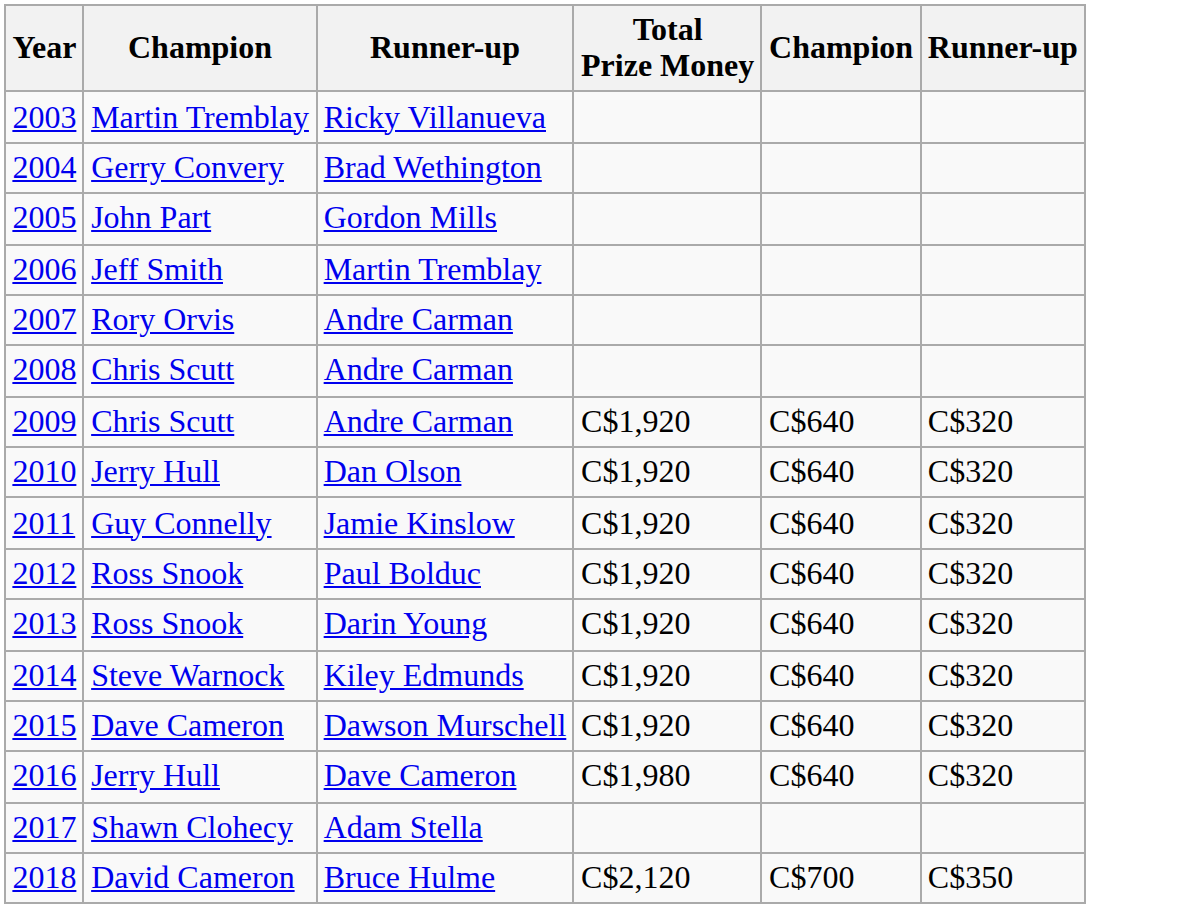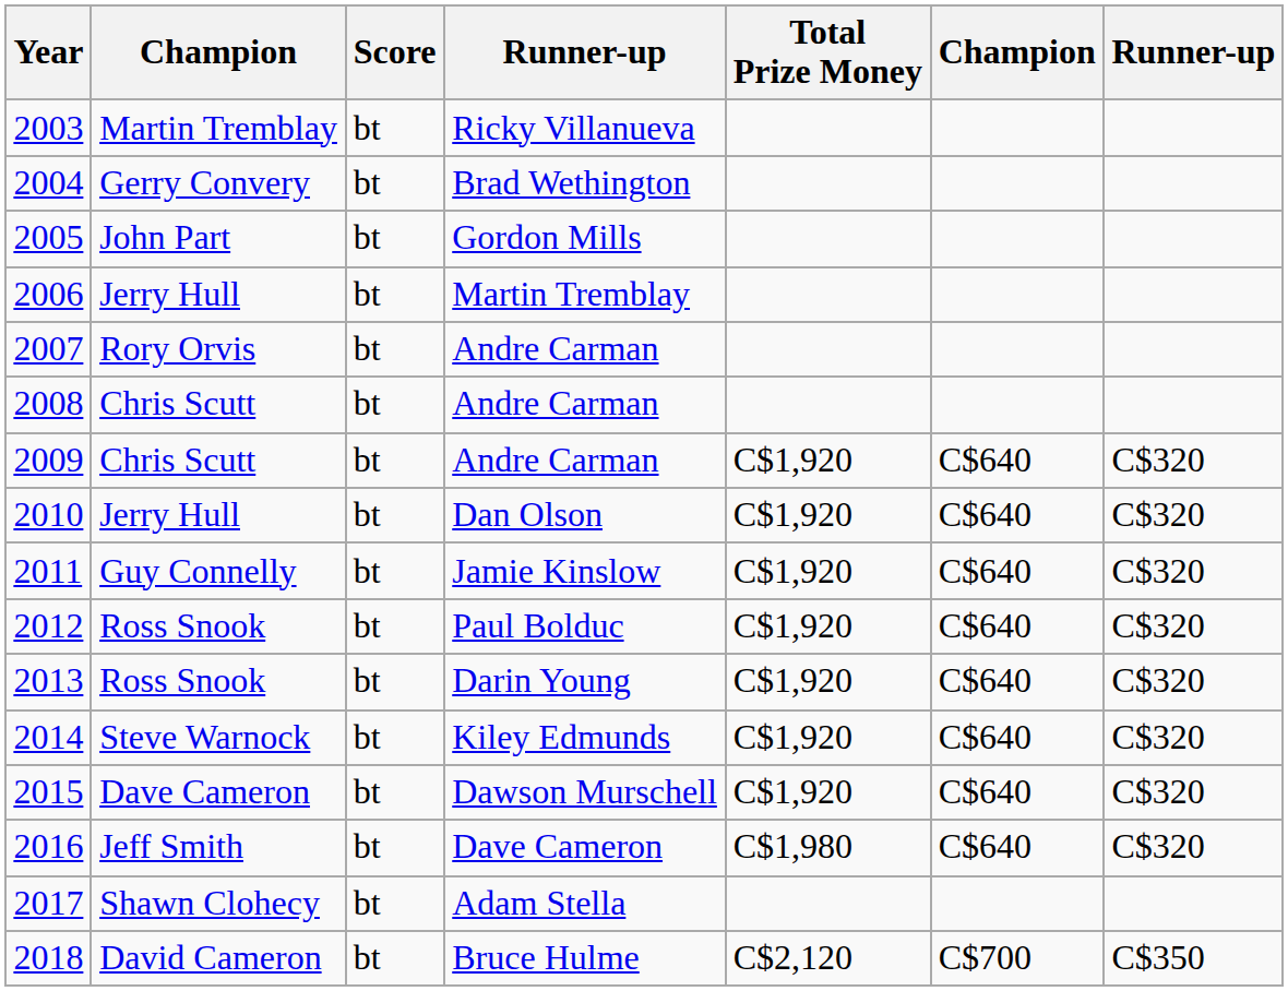 <table class="wikitable">
 <tr>
 <th>Year</th>
 <th>Champion</th>
+<th>Score</th>
 <th>Runner-up</th>
 <th>Total<br>Prize Money</th>
 <th>Champion</th>
 <th>Runner-up</th>
 </tr>
 <tr>
 <td><a href='#'>2003</a></td>
 <td> <a href='#'>Martin Tremblay</a></td>
+<td>bt</td>
 <td> <a href='#'>Ricky Villanueva</a></td>
 <td></td>
 <td></td>
 <td></td>
 </tr>
 <tr>
 <td><a href='#'>2004</a></td>
 <td> <a href='#'>Gerry Convery</a></td>
+<td>bt</td>
 <td> <a href='#'>Brad Wethington</a></td>
 <td></td>
 <td></td>
 <td></td>
 </tr>
 <tr>
 <td><a href='#'>2005</a></td>
 <td> <a href='#'>John Part</a></td>
+<td>bt</td>
 <td> <a href='#'>Gordon Mills</a></td>
 <td></td>
 <td></td>
 <td></td>
 </tr>
 <tr>
 <td><a href='#'>2006</a></td>
-<td> <a href='#'>Jeff Smith</a></td>
+<td> <a href='#'>Jerry Hull</a></td>
+<td>bt</td>
 <td> <a href='#'>Martin Tremblay</a></td>
 <td></td>
 <td></td>
 <td></td>
 </tr>
 <tr>
 <td><a href='#'>2007</a></td>
 <td> <a href='#'>Rory Orvis</a></td>
+<td>bt</td>
 <td> <a href='#'>Andre Carman</a></td>
 <td></td>
 <td></td>
 <td></td>
 </tr>
 <tr>
 <td><a href='#'>2008</a></td>
 <td> <a href='#'>Chris Scutt</a></td>
+<td>bt</td>
 <td> <a href='#'>Andre Carman</a></td>
 <td></td>
 <td></td>
 <td></td>
 </tr>
 <tr>
 <td><a href='#'>2009</a></td>
 <td> <a href='#'>Chris Scutt</a></td>
+<td>bt</td>
 <td> <a href='#'>Andre Carman</a></td>
 <td>C$1,920</td>
 <td>C$640</td>
 <td>C$320</td>
 </tr>
 <tr>
 <td><a href='#'>2010</a></td>
 <td> <a href='#'>Jerry Hull</a></td>
+<td>bt</td>
 <td> <a href='#'>Dan Olson</a></td>
 <td>C$1,920</td>
 <td>C$640</td>
 <td>C$320</td>
 </tr>
 <tr>
 <td><a href='#'>2011</a></td>
 <td> <a href='#'>Guy Connelly</a></td>
+<td>bt</td>
 <td> <a href='#'>Jamie Kinslow</a></td>
 <td>C$1,920</td>
 <td>C$640</td>
 <td>C$320</td>
 </tr>
 <tr>
 <td><a href='#'>2012</a></td>
 <td> <a href='#'>Ross Snook</a></td>
+<td>bt</td>
 <td> <a href='#'>Paul Bolduc</a></td>
 <td>C$1,920</td>
 <td>C$640</td>
 <td>C$320</td>
 </tr>
 <tr>
 <td><a href='#'>2013</a></td>
 <td> <a href='#'>Ross Snook</a></td>
+<td>bt</td>
 <td> <a href='#'>Darin Young</a></td>
 <td>C$1,920</td>
 <td>C$640</td>
 <td>C$320</td>
 </tr>
 <tr>
 <td><a href='#'>2014</a></td>
 <td> <a href='#'>Steve Warnock</a></td>
+<td>bt</td>
 <td> <a href='#'>Kiley Edmunds</a></td>
 <td>C$1,920</td>
 <td>C$640</td>
 <td>C$320</td>
 </tr>
 <tr>
 <td><a href='#'>2015</a></td>
 <td> <a href='#'>Dave Cameron</a></td>
+<td>bt</td>
 <td> <a href='#'>Dawson Murschell</a></td>
 <td>C$1,920</td>
 <td>C$640</td>
 <td>C$320</td>
 </tr>
 <tr>
 <td><a href='#'>2016</a></td>
-<td> <a href='#'>Jerry Hull</a></td>
+<td> <a href='#'>Jeff Smith</a></td>
+<td>bt</td>
 <td> <a href='#'>Dave Cameron</a></td>
 <td>C$1,980</td>
 <td>C$640</td>
 <td>C$320</td>
 </tr>
 <tr>
 <td><a href='#'>2017</a></td>
 <td> <a href='#'>Shawn Clohecy</a></td>
+<td>bt</td>
 <td> <a href='#'>Adam Stella</a></td>
 <td></td>
 <td></td>
 <td></td>
 </tr>
 <tr>
 <td><a href='#'>2018</a></td>
 <td> <a href='#'>David Cameron</a></td>
+<td>bt</td>
 <td> <a href='#'>Bruce Hulme</a></td>
 <td>C$2,120</td>
 <td>C$700</td>
 <td>C$350</td>
 </tr>
 </table>
